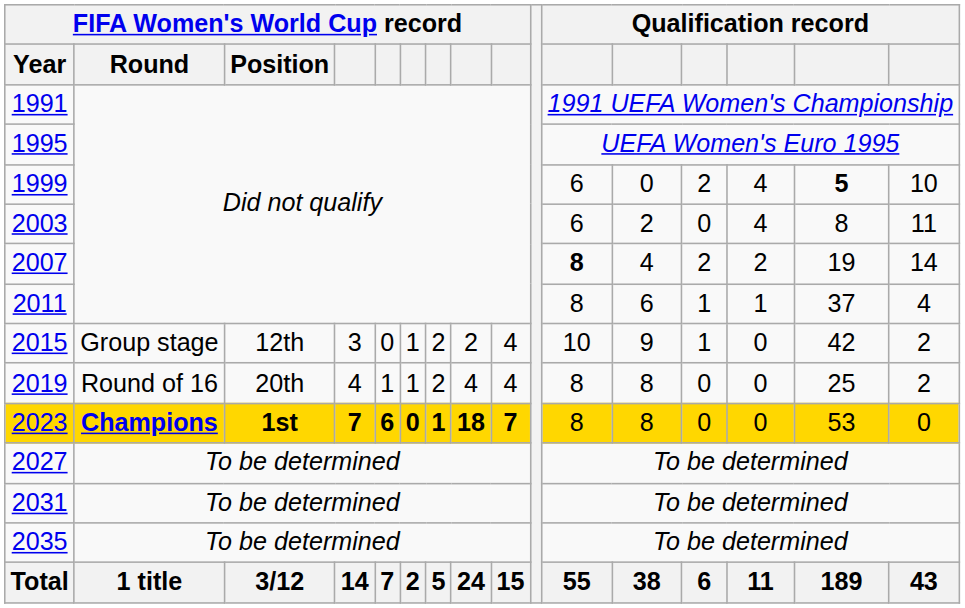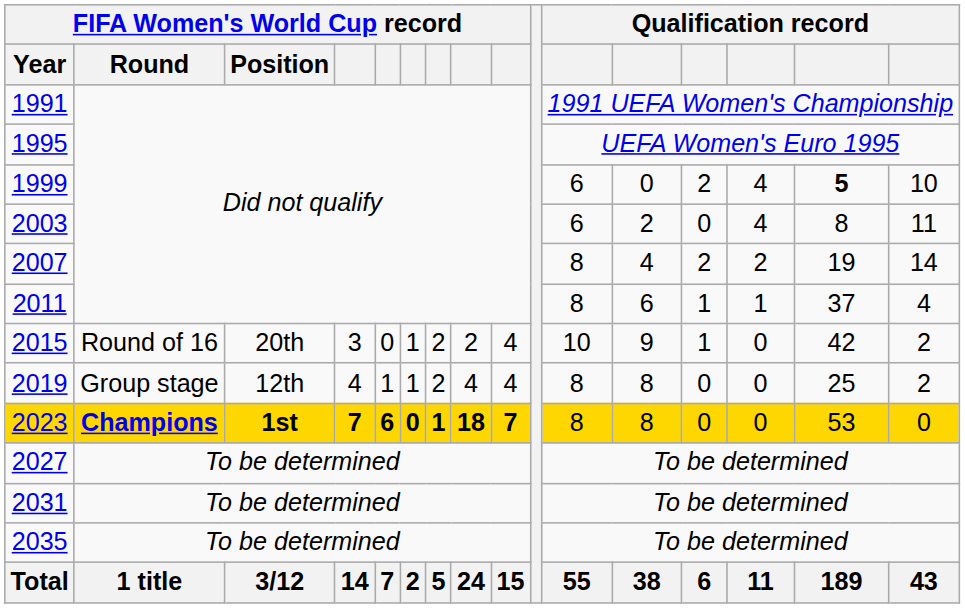 <table class="wikitable" style="text-align: center;">
 <tr>
 <th colspan=9><a href='#'>FIFA Women's World Cup</a> record</th>
 <th rowspan="15"></th>
 <th colspan=6>Qualification record</th>
 </tr>
 <tr>
 <th>Year</th>
 <th>Round</th>
 <th>Position</th>
 <th></th>
 <th></th>
 <th></th>
 <th></th>
 <th></th>
 <th></th>
 <th></th>
 <th></th>
 <th></th>
 <th></th>
 <th></th>
 <th></th>
 </tr>
 <tr>
 <td> <a href='#'>1991</a></td>
 <td rowspan=6 colspan=8><em>Did not qualify</em></td>
 <td colspan=6><em><a href='#'>1991 UEFA Women's Championship</a></em></td>
 </tr>
 <tr>
 <td> <a href='#'>1995</a></td>
 <td colspan=6><em><a href='#'>UEFA Women's Euro 1995</a></em></td>
 </tr>
 <tr>
 <td> <a href='#'>1999</a></td>
 <td>6</td>
 <td>0</td>
 <td>2</td>
 <td>4</td>
 <td><strong>5</strong></td>
 <td>10</td>
 </tr>
 <tr>
 <td> <a href='#'>2003</a></td>
 <td>6</td>
 <td>2</td>
 <td>0</td>
 <td>4</td>
 <td>8</td>
 <td>11</td>
 </tr>
 <tr>
 <td> <a href='#'>2007</a></td>
-<td><strong>8</strong></td>
+<td>8</td>
 <td>4</td>
 <td>2</td>
 <td>2</td>
 <td>19</td>
 <td>14</td>
 </tr>
 <tr>
 <td> <a href='#'>2011</a></td>
 <td>8</td>
 <td>6</td>
 <td>1</td>
 <td>1</td>
 <td>37</td>
 <td>4</td>
 </tr>
 <tr>
 <td> <a href='#'>2015</a></td>
-<td>Group stage</td>
-<td>12th</td>
+<td>Round of 16</td>
+<td>20th</td>
 <td>3</td>
 <td>0</td>
 <td>1</td>
 <td>2</td>
 <td>2</td>
 <td>4</td>
 <td>10</td>
 <td>9</td>
 <td>1</td>
 <td>0</td>
 <td>42</td>
 <td>2</td>
 </tr>
 <tr>
 <td> <a href='#'>2019</a></td>
-<td>Round of 16</td>
-<td>20th</td>
+<td>Group stage</td>
+<td>12th</td>
 <td>4</td>
 <td>1</td>
 <td>1</td>
 <td>2</td>
 <td>4</td>
 <td>4</td>
 <td>8</td>
 <td>8</td>
 <td>0</td>
 <td>0</td>
 <td>25</td>
 <td>2</td>
 </tr>
 <tr style="background:gold">
 <td>  <a href='#'>2023</a></td>
 <td><strong><a href='#'>Champions</a></strong></td>
 <td><strong>1st</strong></td>
 <td><strong>7</strong></td>
 <td><strong>6</strong></td>
 <td><strong>0</strong></td>
 <td><strong>1</strong></td>
 <td><strong>18</strong></td>
 <td><strong>7</strong></td>
 <td>8</td>
 <td>8</td>
 <td>0</td>
 <td>0</td>
 <td>53</td>
 <td>0</td>
 </tr>
 <tr>
 <td> <a href='#'>2027</a></td>
 <td colspan=8><em>To be determined</em></td>
 <td colspan=6><em>To be determined</em></td>
 </tr>
 <tr>
 <td> <a href='#'>2031</a></td>
 <td colspan=8><em>To be determined</em></td>
 <td colspan=6><em>To be determined</em></td>
 </tr>
 <tr>
 <td> <a href='#'>2035</a></td>
 <td colspan=8><em>To be determined</em></td>
 <td colspan=6><em>To be determined</em></td>
 </tr>
 <tr>
 <th>Total</th>
 <th>1 title</th>
 <th>3/12</th>
 <th>14</th>
 <th>7</th>
 <th>2</th>
 <th>5</th>
 <th>24</th>
 <th>15</th>
 <th>55</th>
 <th>38</th>
 <th>6</th>
 <th>11</th>
 <th>189</th>
 <th>43</th>
 </tr>
 </table>
